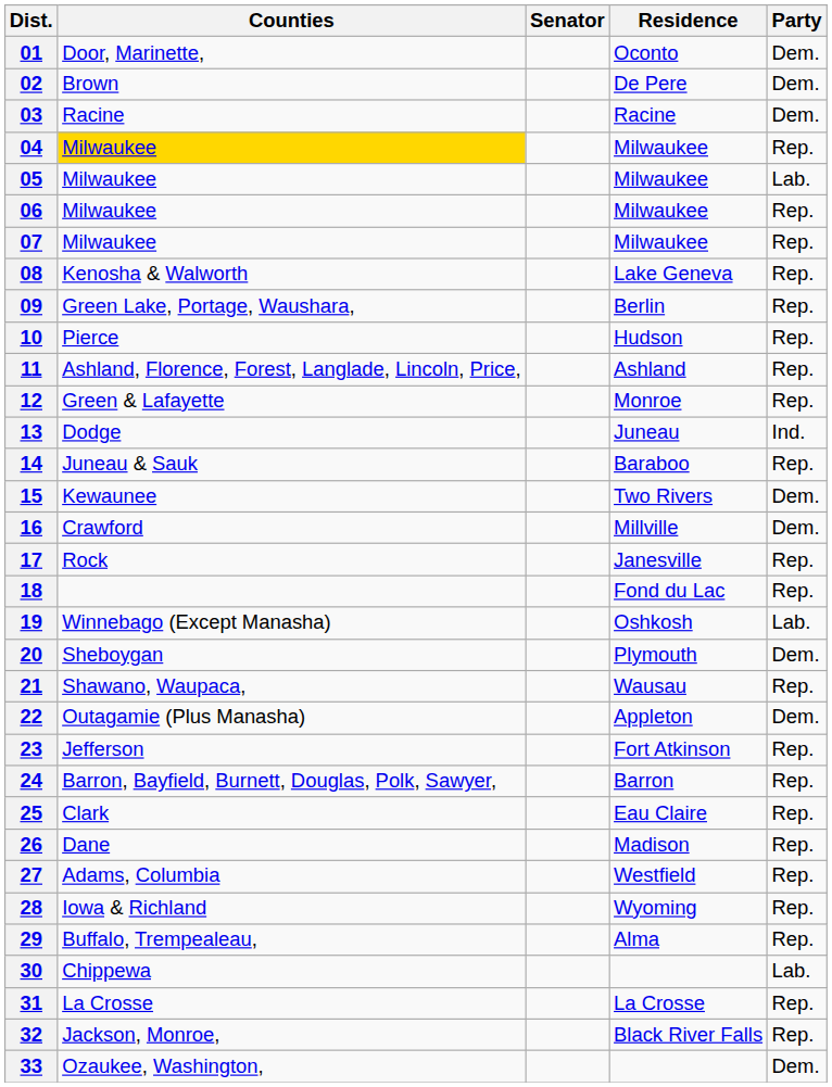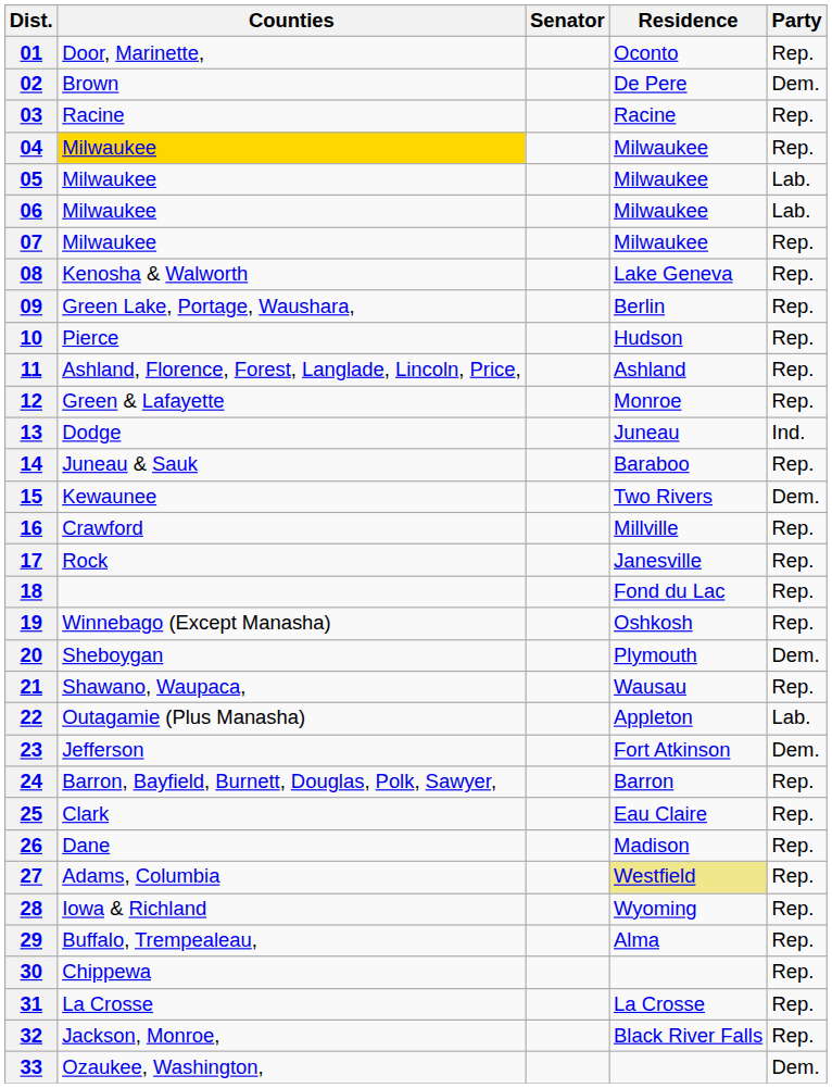 <table class="wikitable sortable">
 <tr>
 <th>Dist.</th>
 <th>Counties</th>
 <th>Senator</th>
 <th>Residence</th>
 <th>Party</th>
 </tr>
 <tr>
 <th><a href='#'>01</a></th>
 <td><a href='#'>Door</a>, <a href='#'>Marinette</a>, </td>
 <td></td>
 <td><a href='#'>Oconto</a></td>
-<td>Dem.</td>
+<td>Rep.</td>
 </tr>
 <tr>
 <th><a href='#'>02</a></th>
 <td><a href='#'>Brown</a> </td>
 <td></td>
 <td><a href='#'>De Pere</a></td>
 <td>Dem.</td>
 </tr>
 <tr>
 <th><a href='#'>03</a></th>
 <td><a href='#'>Racine</a></td>
 <td></td>
 <td><a href='#'>Racine</a></td>
-<td>Dem.</td>
+<td>Rep.</td>
 </tr>
 <tr>
 <th><a href='#'>04</a></th>
 <td style="background: gold;"><a href='#'>Milwaukee</a> </td>
 <td></td>
 <td><a href='#'>Milwaukee</a></td>
 <td>Rep.</td>
 </tr>
 <tr>
 <th><a href='#'>05</a></th>
 <td><a href='#'>Milwaukee</a> </td>
 <td></td>
 <td><a href='#'>Milwaukee</a></td>
 <td>Lab.</td>
 </tr>
 <tr>
 <th><a href='#'>06</a></th>
 <td><a href='#'>Milwaukee</a> </td>
 <td></td>
 <td><a href='#'>Milwaukee</a></td>
-<td>Rep.</td>
+<td>Lab.</td>
 </tr>
 <tr>
 <th><a href='#'>07</a></th>
 <td><a href='#'>Milwaukee</a> </td>
 <td></td>
 <td><a href='#'>Milwaukee</a></td>
 <td>Rep.</td>
 </tr>
 <tr>
 <th><a href='#'>08</a></th>
 <td><a href='#'>Kenosha</a> & <a href='#'>Walworth</a></td>
 <td></td>
 <td><a href='#'>Lake Geneva</a></td>
 <td>Rep.</td>
 </tr>
 <tr>
 <th><a href='#'>09</a></th>
 <td><a href='#'>Green Lake</a>, <a href='#'>Portage</a>, <a href='#'>Waushara</a>, </td>
 <td></td>
 <td><a href='#'>Berlin</a></td>
 <td>Rep.</td>
 </tr>
 <tr>
 <th><a href='#'>10</a></th>
 <td><a href='#'>Pierce</a> </td>
 <td></td>
 <td><a href='#'>Hudson</a></td>
 <td>Rep.</td>
 </tr>
 <tr>
 <th><a href='#'>11</a></th>
 <td><a href='#'>Ashland</a>, <a href='#'>Florence</a>, <a href='#'>Forest</a>, <a href='#'>Langlade</a>, <a href='#'>Lincoln</a>, <a href='#'>Price</a>, </td>
 <td></td>
 <td><a href='#'>Ashland</a></td>
 <td>Rep.</td>
 </tr>
 <tr>
 <th><a href='#'>12</a></th>
 <td><a href='#'>Green</a> & <a href='#'>Lafayette</a></td>
 <td></td>
 <td><a href='#'>Monroe</a></td>
 <td>Rep.</td>
 </tr>
 <tr>
 <th><a href='#'>13</a></th>
 <td><a href='#'>Dodge</a></td>
 <td></td>
 <td><a href='#'>Juneau</a></td>
 <td>Ind.</td>
 </tr>
 <tr>
 <th><a href='#'>14</a></th>
 <td><a href='#'>Juneau</a> & <a href='#'>Sauk</a></td>
 <td></td>
 <td><a href='#'>Baraboo</a></td>
 <td>Rep.</td>
 </tr>
 <tr>
 <th><a href='#'>15</a></th>
 <td><a href='#'>Kewaunee</a> </td>
 <td></td>
 <td><a href='#'>Two Rivers</a></td>
 <td>Dem.</td>
 </tr>
 <tr>
 <th><a href='#'>16</a></th>
 <td><a href='#'>Crawford</a> </td>
 <td></td>
 <td><a href='#'>Millville</a></td>
-<td>Dem.</td>
+<td>Rep.</td>
 </tr>
 <tr>
 <th><a href='#'>17</a></th>
 <td><a href='#'>Rock</a></td>
 <td></td>
 <td><a href='#'>Janesville</a></td>
 <td>Rep.</td>
 </tr>
 <tr>
 <th><a href='#'>18</a></th>
 <td> </td>
 <td></td>
 <td><a href='#'>Fond du Lac</a></td>
 <td>Rep.</td>
 </tr>
 <tr>
 <th><a href='#'>19</a></th>
 <td><a href='#'>Winnebago</a> (Except Manasha)</td>
 <td></td>
 <td><a href='#'>Oshkosh</a></td>
-<td>Lab.</td>
+<td>Rep.</td>
 </tr>
 <tr>
 <th><a href='#'>20</a></th>
 <td><a href='#'>Sheboygan</a> </td>
 <td></td>
 <td><a href='#'>Plymouth</a></td>
 <td>Dem.</td>
 </tr>
 <tr>
 <th><a href='#'>21</a></th>
 <td><a href='#'>Shawano</a>, <a href='#'>Waupaca</a>, </td>
 <td></td>
 <td><a href='#'>Wausau</a></td>
 <td>Rep.</td>
 </tr>
 <tr>
 <th><a href='#'>22</a></th>
 <td><a href='#'>Outagamie</a> (Plus Manasha)</td>
 <td></td>
 <td><a href='#'>Appleton</a></td>
-<td>Dem.</td>
+<td>Lab.</td>
 </tr>
 <tr>
 <th><a href='#'>23</a></th>
 <td><a href='#'>Jefferson</a> </td>
 <td></td>
 <td><a href='#'>Fort Atkinson</a></td>
-<td>Rep.</td>
+<td>Dem.</td>
 </tr>
 <tr>
 <th><a href='#'>24</a></th>
 <td><a href='#'>Barron</a>, <a href='#'>Bayfield</a>, <a href='#'>Burnett</a>, <a href='#'>Douglas</a>, <a href='#'>Polk</a>, <a href='#'>Sawyer</a>, </td>
 <td></td>
 <td><a href='#'>Barron</a></td>
 <td>Rep.</td>
 </tr>
 <tr>
 <th><a href='#'>25</a></th>
 <td><a href='#'>Clark</a> </td>
 <td></td>
 <td><a href='#'>Eau Claire</a></td>
 <td>Rep.</td>
 </tr>
 <tr>
 <th><a href='#'>26</a></th>
 <td><a href='#'>Dane</a></td>
 <td></td>
 <td><a href='#'>Madison</a></td>
 <td>Rep.</td>
 </tr>
 <tr>
 <th><a href='#'>27</a></th>
 <td><a href='#'>Adams</a>, <a href='#'>Columbia</a> </td>
 <td></td>
-<td><a href='#'>Westfield</a></td>
+<td style="background: khaki;"><a href='#'>Westfield</a></td>
 <td>Rep.</td>
 </tr>
 <tr>
 <th><a href='#'>28</a></th>
 <td><a href='#'>Iowa</a> & <a href='#'>Richland</a></td>
 <td></td>
 <td><a href='#'>Wyoming</a></td>
 <td>Rep.</td>
 </tr>
 <tr>
 <th><a href='#'>29</a></th>
 <td><a href='#'>Buffalo</a>, <a href='#'>Trempealeau</a>,  </td>
 <td></td>
 <td><a href='#'>Alma</a></td>
 <td>Rep.</td>
 </tr>
 <tr>
 <th><a href='#'>30</a></th>
 <td><a href='#'>Chippewa</a> </td>
 <td></td>
 <td></td>
-<td>Lab.</td>
+<td>Rep.</td>
 </tr>
 <tr>
 <th><a href='#'>31</a></th>
 <td><a href='#'>La Crosse</a> </td>
 <td></td>
 <td><a href='#'>La Crosse</a></td>
 <td>Rep.</td>
 </tr>
 <tr>
 <th><a href='#'>32</a></th>
 <td><a href='#'>Jackson</a>, <a href='#'>Monroe</a>, </td>
 <td></td>
 <td><a href='#'>Black River Falls</a></td>
 <td>Rep.</td>
 </tr>
 <tr>
 <th><a href='#'>33</a></th>
 <td><a href='#'>Ozaukee</a>, <a href='#'>Washington</a>, </td>
 <td></td>
 <td></td>
 <td>Dem.</td>
 </tr>
 </table>
